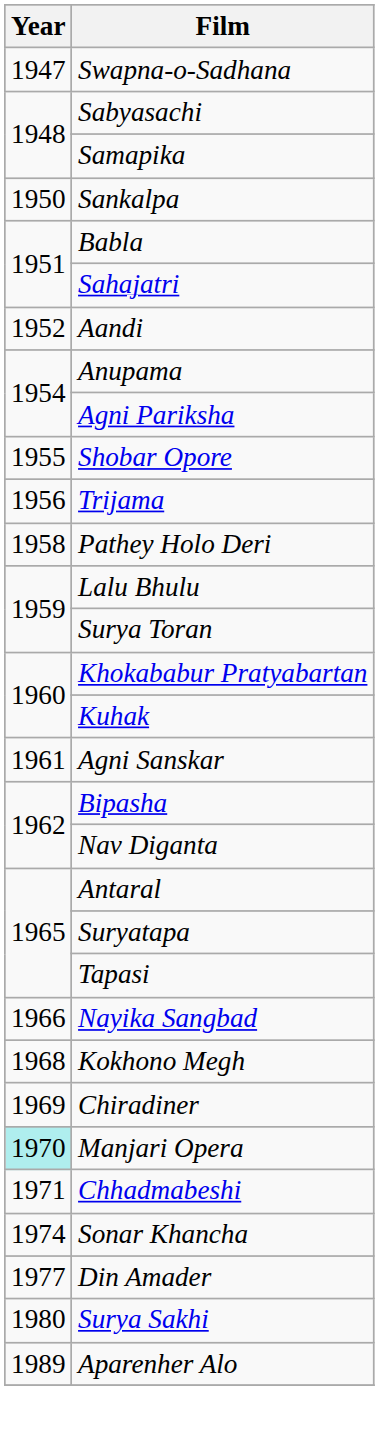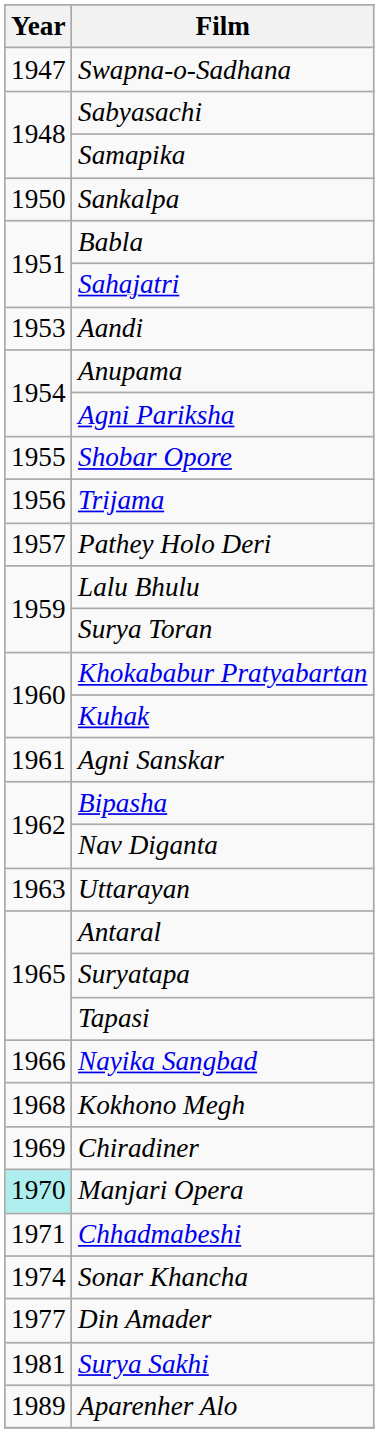 <table class="wikitable">
 <tr>
 <th>Year</th>
 <th>Film</th>
 </tr>
 <tr>
 <td>1947</td>
 <td><em>Swapna-o-Sadhana</em></td>
 </tr>
 <tr>
 <td rowspan="2">1948</td>
 <td><em>Sabyasachi</em></td>
 </tr>
 <tr>
 <td><em>Samapika</em></td>
 </tr>
 <tr>
 <td>1950</td>
 <td><em>Sankalpa</em></td>
 </tr>
 <tr>
 <td rowspan="2">1951</td>
 <td><em>Babla</em></td>
 </tr>
 <tr>
 <td><em><a href='#'>Sahajatri</a></em></td>
 </tr>
 <tr>
-<td>1952</td>
+<td>1953</td>
 <td><em>Aandi</em></td>
 </tr>
 <tr>
 <td rowspan="2">1954</td>
 <td><em>Anupama</em></td>
 </tr>
 <tr>
 <td><em><a href='#'>Agni Pariksha</a></em></td>
 </tr>
 <tr>
 <td>1955</td>
 <td><em><a href='#'>Shobar Opore</a></em></td>
 </tr>
 <tr>
 <td>1956</td>
 <td><em><a href='#'>Trijama</a></em></td>
 </tr>
 <tr>
-<td>1958</td>
+<td>1957</td>
 <td><em>Pathey Holo Deri</em></td>
 </tr>
 <tr>
 <td rowspan="2">1959</td>
 <td><em>Lalu Bhulu</em></td>
 </tr>
 <tr>
 <td><em>Surya Toran</em></td>
 </tr>
 <tr>
 <td rowspan="2">1960</td>
 <td><em><a href='#'>Khokababur Pratyabartan</a></em></td>
 </tr>
 <tr>
 <td><em><a href='#'>Kuhak</a></em></td>
 </tr>
 <tr>
 <td>1961</td>
 <td><em>Agni Sanskar</em></td>
 </tr>
 <tr>
 <td rowspan="2">1962</td>
 <td><em><a href='#'>Bipasha</a></em></td>
 </tr>
 <tr>
 <td><em>Nav Diganta</em></td>
+</tr>
+<tr>
+<td>1963</td>
+<td><em>Uttarayan</em></td>
 </tr>
 <tr>
 <td rowspan="3">1965</td>
 <td><em>Antaral</em></td>
 </tr>
 <tr>
 <td><em>Suryatapa</em></td>
 </tr>
 <tr>
 <td><em>Tapasi</em></td>
 </tr>
 <tr>
 <td>1966</td>
 <td><em><a href='#'>Nayika Sangbad</a></em></td>
 </tr>
 <tr>
 <td>1968</td>
 <td><em>Kokhono Megh</em></td>
 </tr>
 <tr>
 <td>1969</td>
 <td><em>Chiradiner</em></td>
 </tr>
 <tr>
 <td style="background: paleturquoise;">1970</td>
 <td><em>Manjari Opera</em></td>
 </tr>
 <tr>
 <td>1971</td>
 <td><em><a href='#'>Chhadmabeshi</a></em></td>
 </tr>
 <tr>
 <td>1974</td>
 <td><em>Sonar Khancha</em></td>
 </tr>
 <tr>
 <td>1977</td>
 <td><em>Din Amader</em></td>
 </tr>
 <tr>
-<td>1980</td>
+<td>1981</td>
 <td><em><a href='#'>Surya Sakhi</a></em></td>
 </tr>
 <tr>
 <td>1989</td>
 <td><em>Aparenher Alo</em></td>
 </tr>
 <tr>
 </tr>
 </table>
